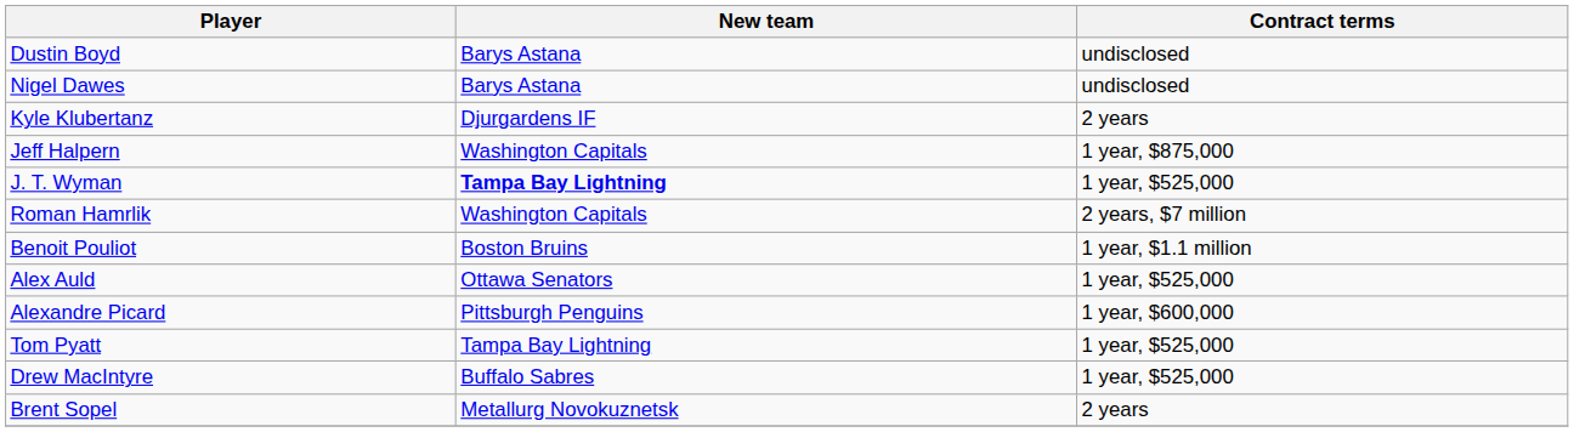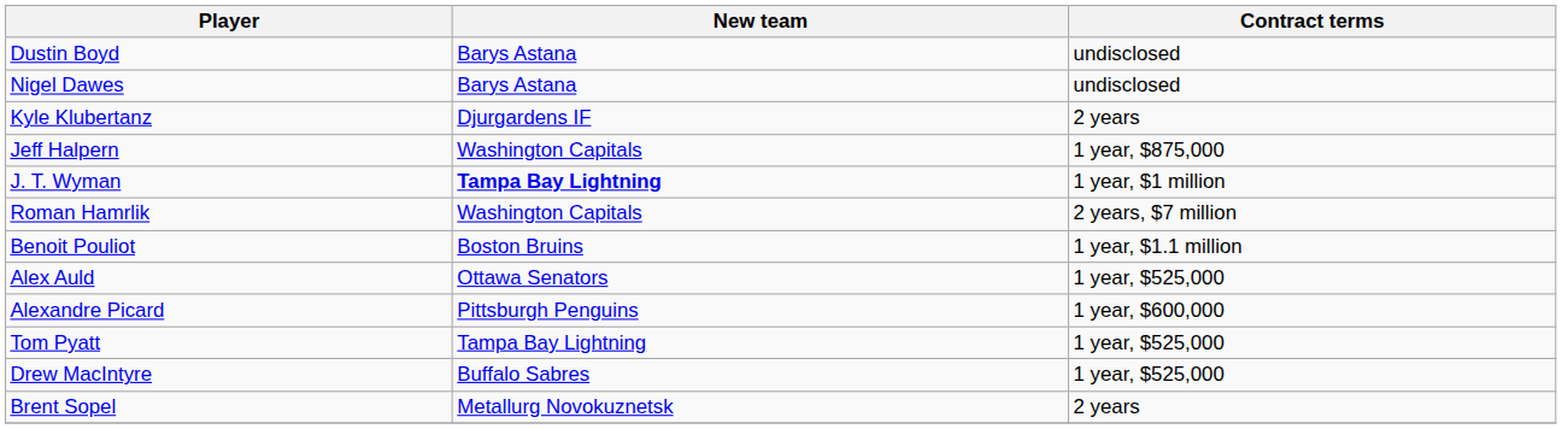 <table class="wikitable" style="width:97%;">
 <tr style="text-align:center; background:#ddd;">
 <th>Player</th>
 <th>New team</th>
 <th>Contract terms</th>
 </tr>
 <tr>
 <td><a href='#'>Dustin Boyd</a></td>
 <td><a href='#'>Barys Astana</a></td>
 <td>undisclosed</td>
 </tr>
 <tr>
 <td><a href='#'>Nigel Dawes</a></td>
 <td><a href='#'>Barys Astana</a></td>
 <td>undisclosed</td>
 </tr>
 <tr>
 <td><a href='#'>Kyle Klubertanz</a></td>
 <td><a href='#'>Djurgardens IF</a></td>
 <td>2 years</td>
 </tr>
 <tr>
 <td><a href='#'>Jeff Halpern</a></td>
 <td><a href='#'>Washington Capitals</a></td>
 <td>1 year, $875,000</td>
 </tr>
 <tr>
 <td><a href='#'>J. T. Wyman</a></td>
 <td><strong><a href='#'>Tampa Bay Lightning</a></strong></td>
-<td>1 year, $525,000</td>
+<td>1 year, $1 million</td>
 </tr>
 <tr>
 <td><a href='#'>Roman Hamrlik</a></td>
 <td><a href='#'>Washington Capitals</a></td>
 <td>2 years, $7 million</td>
 </tr>
 <tr>
 <td><a href='#'>Benoit Pouliot</a></td>
 <td><a href='#'>Boston Bruins</a></td>
 <td>1 year, $1.1 million</td>
 </tr>
 <tr>
 <td><a href='#'>Alex Auld</a></td>
 <td><a href='#'>Ottawa Senators</a></td>
 <td>1 year, $525,000</td>
 </tr>
 <tr>
 <td><a href='#'>Alexandre Picard</a></td>
 <td><a href='#'>Pittsburgh Penguins</a></td>
 <td>1 year, $600,000</td>
 </tr>
 <tr>
 <td><a href='#'>Tom Pyatt</a></td>
 <td><a href='#'>Tampa Bay Lightning</a></td>
 <td>1 year, $525,000</td>
 </tr>
 <tr>
 <td><a href='#'>Drew MacIntyre</a></td>
 <td><a href='#'>Buffalo Sabres</a></td>
 <td>1 year, $525,000</td>
 </tr>
 <tr>
 <td><a href='#'>Brent Sopel</a></td>
 <td><a href='#'>Metallurg Novokuznetsk</a></td>
 <td>2 years</td>
 </tr>
 <tr>
 </tr>
 </table>
